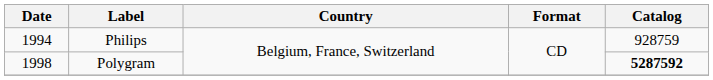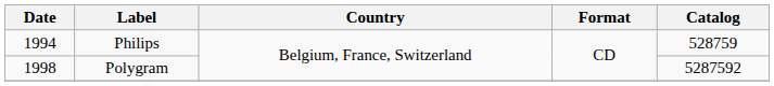 <table class="wikitable" width="60%" border="1">
 <tr>
 <th>Date</th>
 <th>Label</th>
 <th>Country</th>
 <th>Format</th>
 <th>Catalog</th>
 </tr>
 <tr>
 <td align=center>1994</td>
 <td align=center>Philips</td>
 <td rowspan=2 align=center>Belgium, France, Switzerland</td>
 <td rowspan=2 align=center>CD</td>
-<td align=center>928759</td>
+<td align=center>528759</td>
 </tr>
 <tr>
 <td align=center>1998</td>
 <td align=center>Polygram</td>
-<td align=center><strong>5287592</strong></td>
+<td align=center>5287592</td>
 </tr>
 <tr>
 </tr>
 </table>
